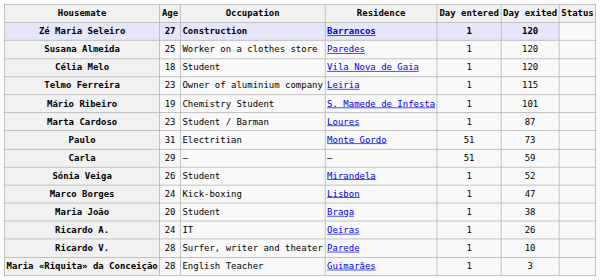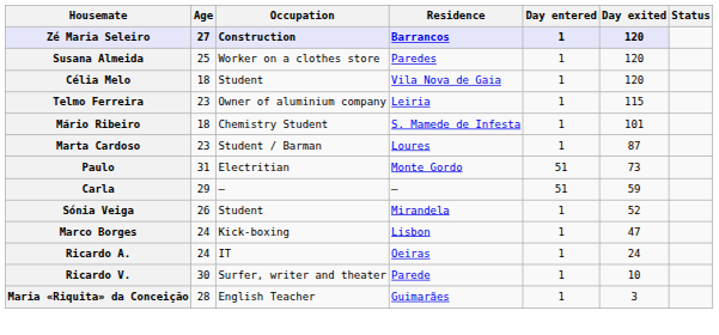 <table class="wikitable sortable" style="text-align: left; line-height:20px; width:auto">
 <tr>
 <th>Housemate</th>
 <th>Age</th>
 <th>Occupation</th>
 <th>Residence</th>
 <th>Day entered</th>
 <th>Day exited</th>
 <th>Status</th>
 </tr>
 <tr>
 <td style="text-align: center" bgcolor="E6E6FA"><strong>Zé Maria Seleiro</strong></td>
 <td style="text-align: center" bgcolor="E6E6FA"><strong>27</strong></td>
 <td bgcolor="E6E6FA"><strong>Construction</strong></td>
 <td bgcolor="E6E6FA"><strong><a href='#'>Barrancos</a></strong></td>
 <td style="text-align: center" bgcolor="E6E6FA"><strong>1</strong></td>
 <td style="text-align: center" bgcolor="E6E6FA"><strong>120</strong></td>
 <td></td>
 </tr>
 <tr>
 <th>Susana Almeida</th>
 <td style="text-align: center">25</td>
 <td>Worker on a clothes store</td>
 <td><a href='#'>Paredes</a></td>
 <td style="text-align: center">1</td>
 <td style="text-align: center">120</td>
 <td></td>
 </tr>
 <tr>
 <th>Célia Melo</th>
 <td style="text-align: center">18</td>
 <td>Student</td>
 <td><a href='#'>Vila Nova de Gaia</a></td>
 <td style="text-align: center">1</td>
 <td style="text-align: center">120</td>
 <td></td>
 </tr>
 <tr>
 <th>Telmo Ferreira</th>
 <td style="text-align: center">23</td>
 <td>Owner of aluminium company</td>
 <td><a href='#'>Leiria</a></td>
 <td style="text-align: center">1</td>
 <td style="text-align: center">115</td>
 <td></td>
 </tr>
 <tr>
 <th>Mário Ribeiro</th>
-<td style="text-align: center">19</td>
+<td style="text-align: center">18</td>
 <td>Chemistry Student</td>
 <td><a href='#'>S. Mamede de Infesta</a></td>
 <td style="text-align: center">1</td>
 <td style="text-align: center">101</td>
 <td></td>
 </tr>
 <tr>
 <th>Marta Cardoso</th>
 <td style="text-align: center">23</td>
 <td>Student / Barman</td>
 <td><a href='#'>Loures</a></td>
 <td style="text-align: center">1</td>
 <td style="text-align: center">87</td>
 <td></td>
 </tr>
 <tr>
 <th>Paulo</th>
 <td style="text-align: center">31</td>
 <td>Electritian</td>
 <td><a href='#'>Monte Gordo</a></td>
 <td style="text-align: center">51</td>
 <td style="text-align: center">73</td>
 <td></td>
 </tr>
 <tr>
 <th>Carla</th>
 <td style="text-align: center">29</td>
 <td>–</td>
 <td>–</td>
 <td style="text-align: center">51</td>
 <td style="text-align: center">59</td>
 <td></td>
 </tr>
 <tr>
 <th>Sónia Veiga</th>
 <td style="text-align: center">26</td>
 <td>Student</td>
 <td><a href='#'>Mirandela</a></td>
 <td style="text-align: center">1</td>
 <td style="text-align: center">52</td>
 <td></td>
 </tr>
 <tr>
 <th>Marco Borges</th>
 <td style="text-align: center">24</td>
 <td>Kick-boxing</td>
 <td><a href='#'>Lisbon</a></td>
 <td style="text-align: center">1</td>
 <td style="text-align: center">47</td>
 <td></td>
 </tr>
 <tr>
-<th>Maria João</th>
-<td style="text-align: center">20</td>
-<td>Student</td>
-<td><a href='#'>Braga</a></td>
-<td style="text-align: center">1</td>
-<td style="text-align: center">38</td>
-<td></td>
-</tr>
-<tr>
 <th>Ricardo A.</th>
 <td style="text-align: center">24</td>
 <td>IT</td>
 <td><a href='#'>Oeiras</a></td>
 <td style="text-align: center">1</td>
-<td style="text-align: center">26</td>
+<td style="text-align: center">24</td>
 <td></td>
 </tr>
 <tr>
 <th>Ricardo V.</th>
-<td style="text-align: center">28</td>
+<td style="text-align: center">30</td>
 <td>Surfer, writer and theater</td>
 <td><a href='#'>Parede</a></td>
 <td style="text-align: center">1</td>
 <td style="text-align: center">10</td>
 <td></td>
 </tr>
 <tr>
 <th>Maria «Riquita» da Conceição</th>
 <td style="text-align: center">28</td>
 <td>English Teacher</td>
 <td><a href='#'>Guimarães</a></td>
 <td style="text-align: center">1</td>
 <td style="text-align: center">3</td>
 <td></td>
 </tr>
 </table>
